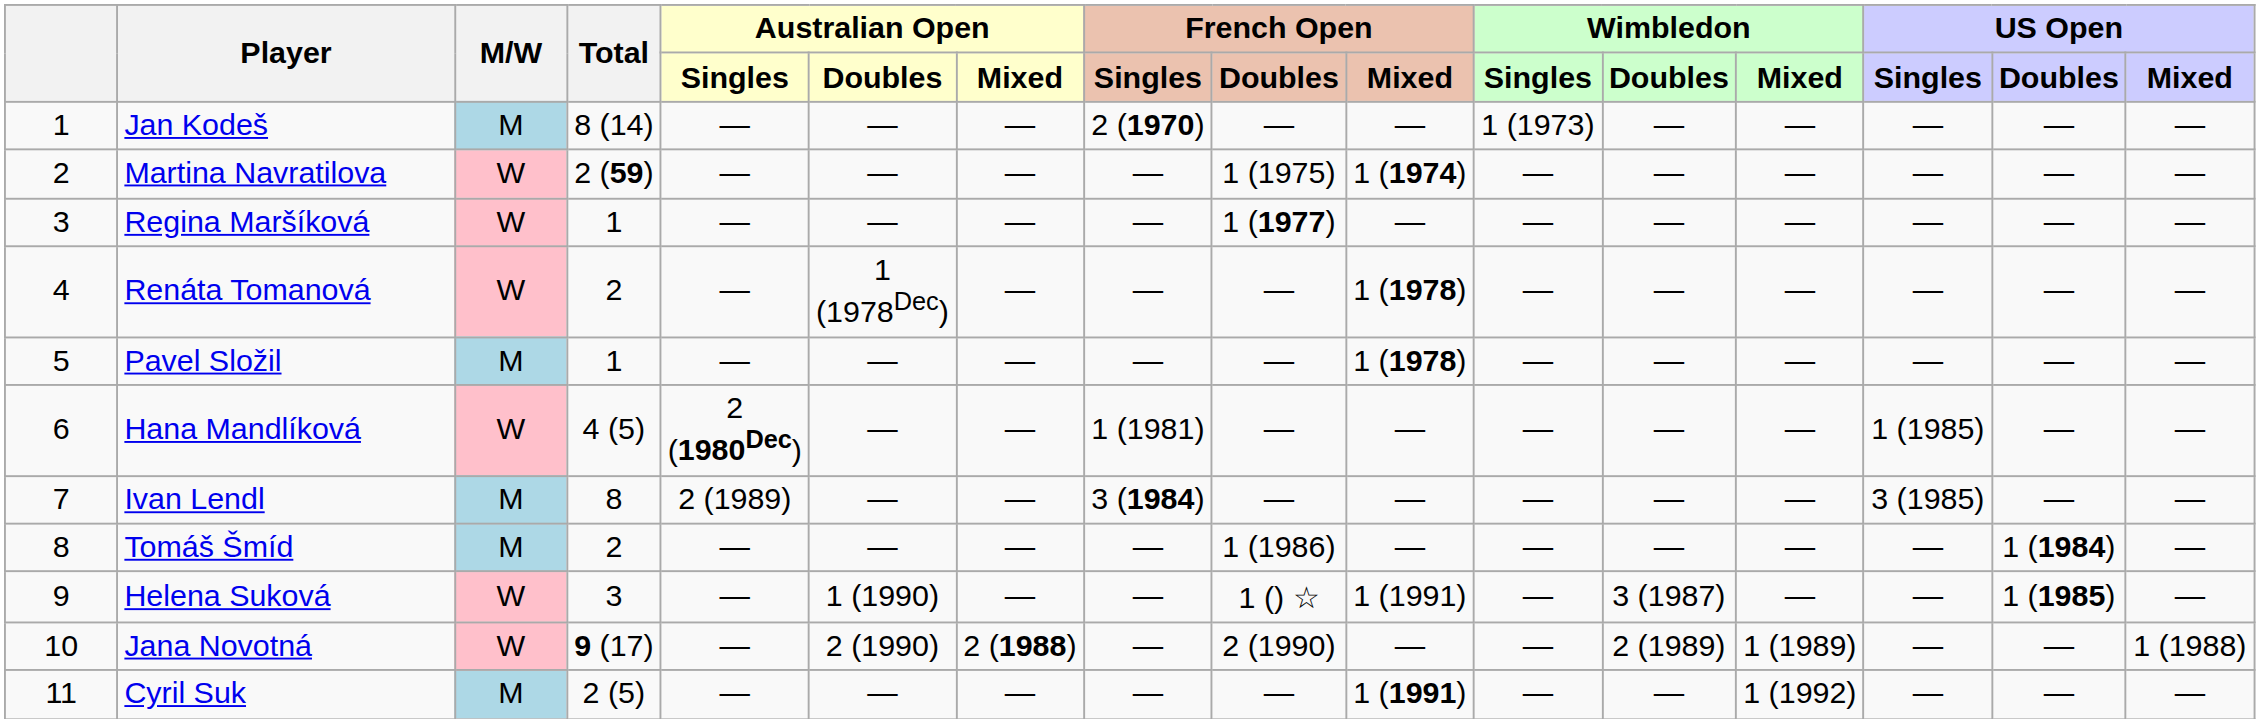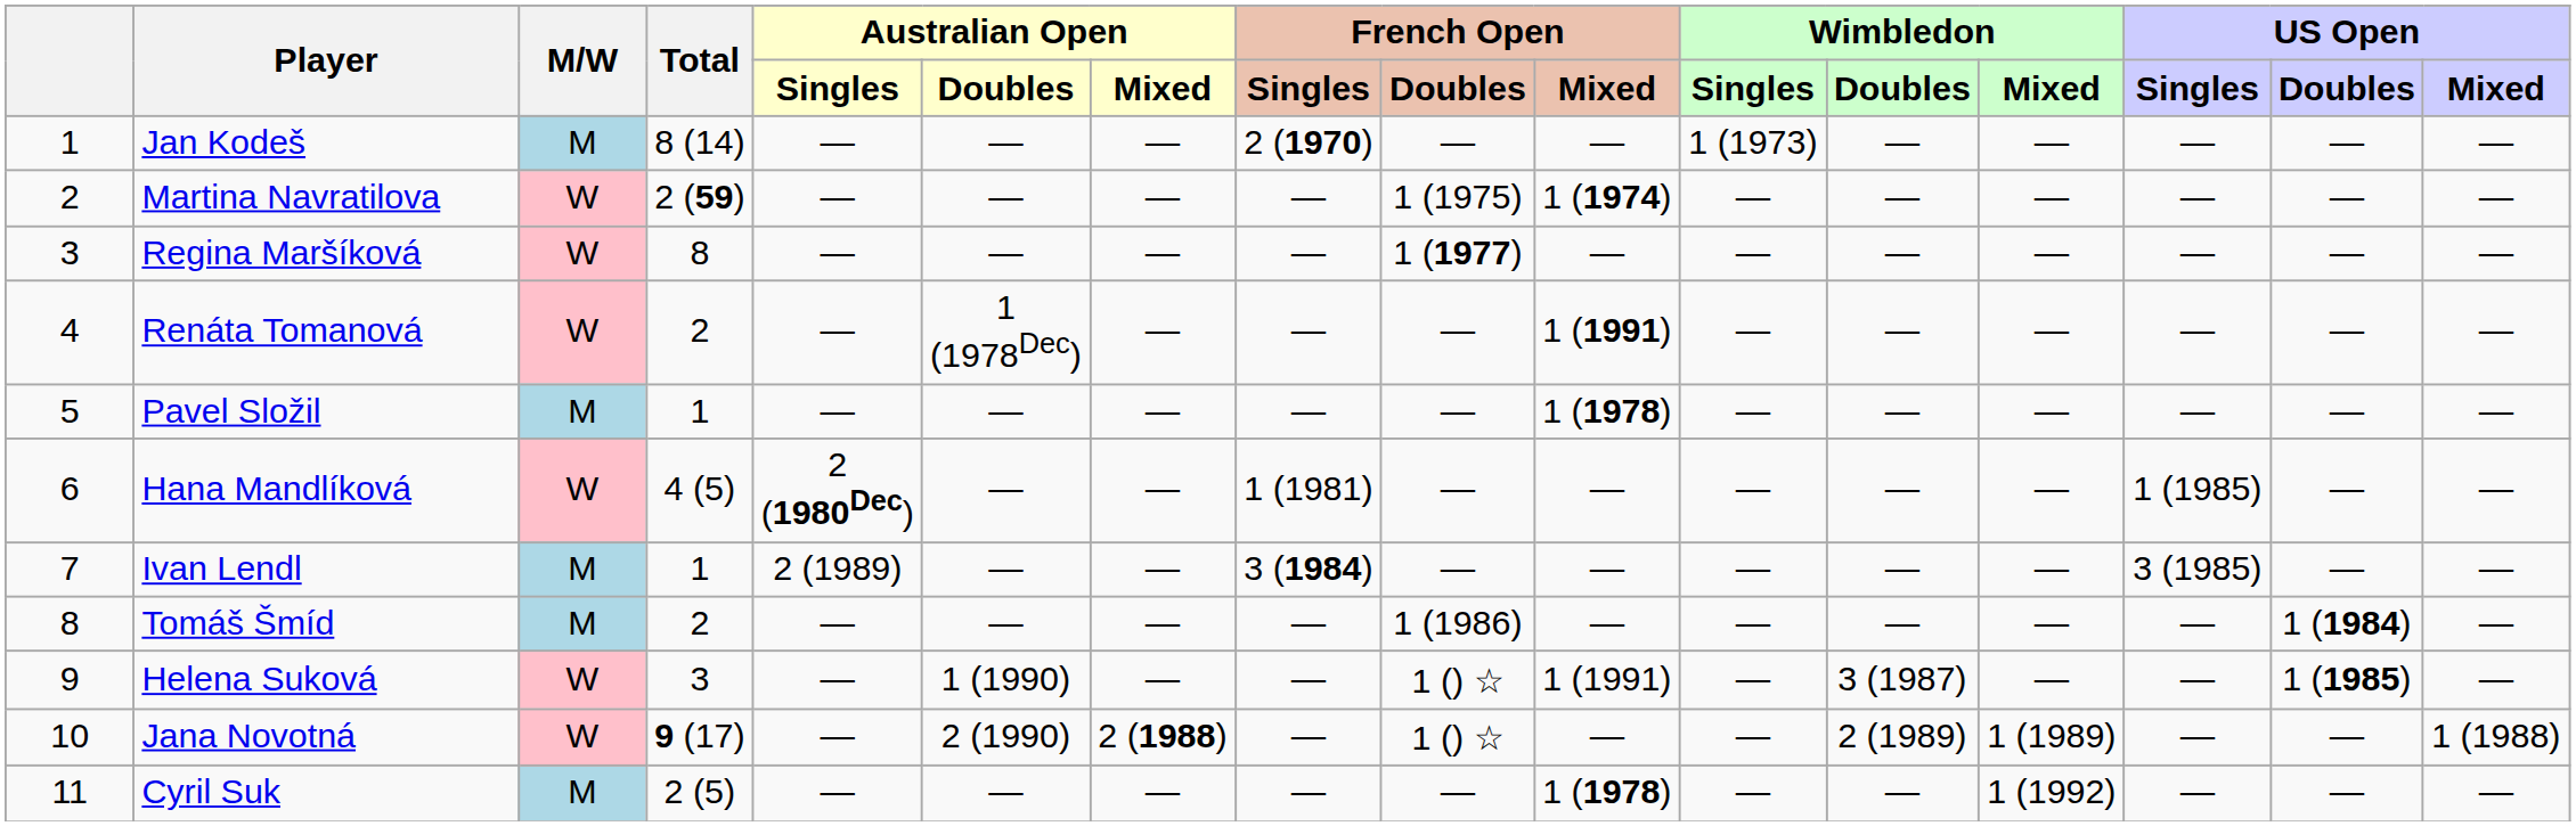 <table class="wikitable mw-datatable sortable" style="text-align:center;">
 <tr>
 <th data-sort-type="number" width="5%" rowspan="2"></th>
 <th width="15%" rowspan="2">Player</th>
 <th width="5%"  rowspan="2">M/W</th>
 <th rowspan="2">Total</th>
 <th colspan="3" style="background:#ffc;">Australian Open</th>
 <th colspan="3" style="background:#ebc2af;">French Open</th>
 <th colspan="3" style="background:#cfc;">Wimbledon</th>
 <th colspan="3" style="background:#ccf;">US Open</th>
 </tr>
 <tr>
 <th style="background:#ffc; width:60px;">Singles</th>
 <th style="background:#ffc; width:60px;">Doubles</th>
 <th style="background:#ffc; width:60px;">Mixed</th>
 <th style="background:#ebc2af; width:60px;">Singles</th>
 <th style="background:#ebc2af; width:60px;">Doubles</th>
 <th style="background:#ebc2af; width:60px;">Mixed</th>
 <th style="background:#cfc; width:60px;">Singles</th>
 <th style="background:#cfc; width:60px;">Doubles</th>
 <th style="background:#cfc; width:60px;">Mixed</th>
 <th style="background:#ccf; width:60px;">Singles</th>
 <th style="background:#ccf; width:60px;">Doubles</th>
 <th style="background:#ccf; width:60px;">Mixed</th>
 </tr>
 <tr>
 <td>1</td>
 <td style="text-align:left"><a href='#'>Jan Kodeš</a></td>
 <td style="background:lightblue;">M</td>
 <td>8 (14)</td>
 <td>—</td>
 <td>—</td>
 <td>—</td>
 <td>2 (<strong>1970</strong>)</td>
 <td>—</td>
 <td>—</td>
 <td>1 (1973)</td>
 <td>—</td>
 <td>—</td>
 <td>—</td>
 <td>—</td>
 <td>—</td>
 </tr>
 <tr>
 <td>2</td>
 <td style="text-align:left"><a href='#'>Martina Navratilova</a></td>
 <td style="background:pink;">W</td>
 <td>2 (<strong>59</strong>)</td>
 <td>—</td>
 <td>—</td>
 <td>—</td>
 <td>—</td>
 <td>1 (1975)</td>
 <td>1 (<strong>1974</strong>)</td>
 <td>—</td>
 <td>—</td>
 <td>—</td>
 <td>—</td>
 <td>—</td>
 <td>—</td>
 </tr>
 <tr>
 <td>3</td>
 <td style="text-align:left"><a href='#'>Regina Maršíková</a></td>
 <td style="background:pink;">W</td>
-<td>1</td>
+<td>8</td>
 <td>—</td>
 <td>—</td>
 <td>—</td>
 <td>—</td>
 <td>1 (<strong>1977</strong>)</td>
 <td>—</td>
 <td>—</td>
 <td>—</td>
 <td>—</td>
 <td>—</td>
 <td>—</td>
 <td>—</td>
 </tr>
 <tr>
 <td>4</td>
 <td style="text-align:left"><a href='#'>Renáta Tomanová</a></td>
 <td style="background:pink;">W</td>
 <td>2</td>
 <td>—</td>
 <td>1 (1978<sup>Dec</sup>)</td>
 <td>—</td>
 <td>—</td>
 <td>—</td>
-<td>1 (<strong>1978</strong>)</td>
+<td>1 (<strong>1991</strong>)</td>
 <td>—</td>
 <td>—</td>
 <td>—</td>
 <td>—</td>
 <td>—</td>
 <td>—</td>
 </tr>
 <tr>
 <td>5</td>
 <td style="text-align:left"><a href='#'>Pavel Složil</a></td>
 <td style="background:lightblue;">M</td>
 <td>1</td>
 <td>—</td>
 <td>—</td>
 <td>—</td>
 <td>—</td>
 <td>—</td>
 <td>1 (<strong>1978</strong>)</td>
 <td>—</td>
 <td>—</td>
 <td>—</td>
 <td>—</td>
 <td>—</td>
 <td>—</td>
 </tr>
 <tr>
 <td>6</td>
 <td style="text-align:left"><a href='#'>Hana Mandlíková</a></td>
 <td style="background:pink;">W</td>
 <td>4 (5)</td>
 <td>2 (<strong>1980<sup>Dec</sup></strong>)</td>
 <td>—</td>
 <td>—</td>
 <td>1 (1981)</td>
 <td>—</td>
 <td>—</td>
 <td>—</td>
 <td>—</td>
 <td>—</td>
 <td>1 (1985)</td>
 <td>—</td>
 <td>—</td>
 </tr>
 <tr>
 <td>7</td>
 <td style="text-align:left"><a href='#'>Ivan Lendl</a></td>
 <td style="background:lightblue;">M</td>
-<td>8</td>
+<td>1</td>
 <td>2 (1989)</td>
 <td>—</td>
 <td>—</td>
 <td>3 (<strong>1984</strong>)</td>
 <td>—</td>
 <td>—</td>
 <td>—</td>
 <td>—</td>
 <td>—</td>
 <td>3 (1985)</td>
 <td>—</td>
 <td>—</td>
 </tr>
 <tr>
 <td>8</td>
 <td style="text-align:left"><a href='#'>Tomáš Šmíd</a></td>
 <td style="background:lightblue;">M</td>
 <td>2</td>
 <td>—</td>
 <td>—</td>
 <td>—</td>
 <td>—</td>
 <td>1 (1986)</td>
 <td>—</td>
 <td>—</td>
 <td>—</td>
 <td>—</td>
 <td>—</td>
 <td>1 (<strong>1984</strong>)</td>
 <td>—</td>
 </tr>
 <tr>
 <td>9</td>
 <td style="text-align:left"><a href='#'>Helena Suková</a></td>
 <td style="background:pink;">W</td>
 <td>3</td>
 <td>—</td>
 <td>1 (1990)</td>
 <td>—</td>
 <td>—</td>
 <td>1 () ☆</td>
 <td>1 (1991)</td>
 <td>—</td>
 <td>3 (1987)</td>
 <td>—</td>
 <td>—</td>
 <td>1 (<strong>1985</strong>)</td>
 <td>—</td>
 </tr>
 <tr>
 <td>10</td>
 <td style="text-align:left"><a href='#'>Jana Novotná</a></td>
 <td style="background:pink;">W</td>
 <td><strong>9</strong> (17)</td>
 <td>—</td>
 <td>2 (1990)</td>
 <td>2 (<strong>1988</strong>)</td>
 <td>—</td>
-<td>2 (1990)</td>
+<td>1 () ☆</td>
 <td>—</td>
 <td>—</td>
 <td>2 (1989)</td>
 <td>1 (1989)</td>
 <td>—</td>
 <td>—</td>
 <td>1 (1988)</td>
 </tr>
 <tr>
 <td>11</td>
 <td style="text-align:left"><a href='#'>Cyril Suk</a></td>
 <td style="background:lightblue;">M</td>
 <td>2 (5)</td>
 <td>—</td>
 <td>—</td>
 <td>—</td>
 <td>—</td>
 <td>—</td>
-<td>1 (<strong>1991</strong>)</td>
+<td>1 (<strong>1978</strong>)</td>
 <td>—</td>
 <td>—</td>
 <td>1 (1992)</td>
 <td>—</td>
 <td>—</td>
 <td>—</td>
 </tr>
 </table>
